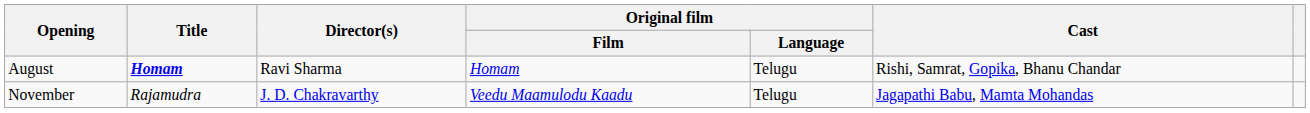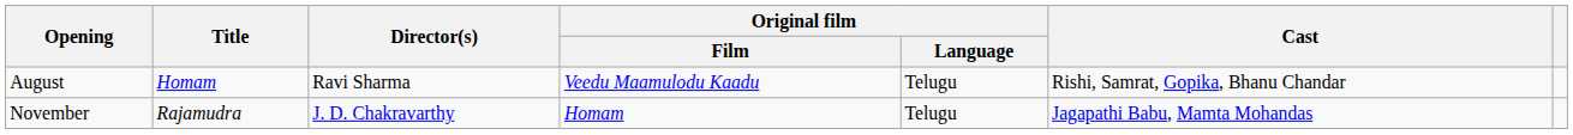 <table class="wikitable sortable"  style="width:100%; font-size:95%;">
 <tr>
 <th scope="col" rowspan="2">Opening</th>
 <th scope="col" rowspan="2">Title</th>
 <th scope="col" rowspan="2">Director(s)</th>
 <th scope="col" colspan="2">Original film</th>
 <th scope="col" rowspan="2">Cast</th>
 <th scope="col" rowspan="2" class="unsortable"></th>
 </tr>
 <tr>
 <th scope="col">Film</th>
 <th scope="col">Language</th>
 </tr>
 <tr>
 <td>August</td>
-<td><strong><em><a href='#'>Homam</a></em></strong></td>
+<td><em><a href='#'>Homam</a></em></td>
 <td>Ravi Sharma</td>
-<td><em><a href='#'>Homam</a></em></td>
+<td><em><a href='#'>Veedu Maamulodu Kaadu</a></em></td>
 <td>Telugu</td>
 <td>Rishi, Samrat, <a href='#'>Gopika</a>, Bhanu Chandar</td>
 <td></td>
 </tr>
 <tr>
 <td>November</td>
 <td><em>Rajamudra</em></td>
 <td><a href='#'>J. D. Chakravarthy</a></td>
-<td><em><a href='#'>Veedu Maamulodu Kaadu</a></em></td>
+<td><em><a href='#'>Homam</a></em></td>
 <td>Telugu</td>
 <td><a href='#'>Jagapathi Babu</a>, <a href='#'>Mamta Mohandas</a></td>
 <td></td>
 </tr>
 </table>
